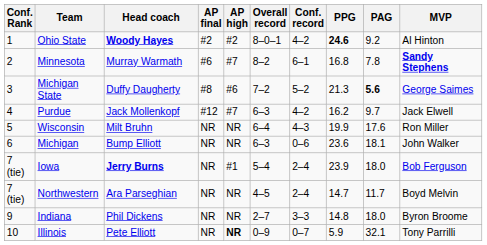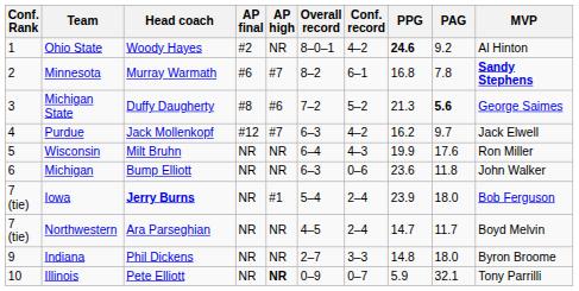 <table class="sortable wikitable">
 <tr>
 <th width="25">Conf. Rank</th>
 <th width="100">Team</th>
 <th width="140">Head coach</th>
 <th width="25">AP final</th>
 <th width="25">AP high</th>
 <th width="50">Overall record</th>
 <th width="50">Conf. record</th>
 <th width="50">PPG</th>
 <th width="50">PAG</th>
 <th width="120">MVP</th>
 </tr>
 <tr align="left" bgcolor="">
 <td>1</td>
 <td><a href='#'>Ohio State</a></td>
-<td><strong><a href='#'>Woody Hayes</a></strong></td>
+<td><a href='#'>Woody Hayes</a></td>
 <td>#2</td>
-<td>#2</td>
+<td>NR</td>
 <td>8–0–1</td>
 <td>4–2</td>
 <td><strong>24.6</strong></td>
 <td>9.2</td>
 <td>Al Hinton</td>
 </tr>
 <tr align="left" bgcolor="">
 <td>2</td>
 <td><a href='#'>Minnesota</a></td>
 <td><a href='#'>Murray Warmath</a></td>
 <td>#6</td>
 <td>#7</td>
 <td>8–2</td>
 <td>6–1</td>
 <td>16.8</td>
 <td>7.8</td>
 <td><strong><a href='#'>Sandy Stephens</a></strong></td>
 </tr>
 <tr align="left" bgcolor="">
 <td>3</td>
 <td><a href='#'>Michigan State</a></td>
 <td><a href='#'>Duffy Daugherty</a></td>
 <td>#8</td>
 <td>#6</td>
 <td>7–2</td>
 <td>5–2</td>
 <td>21.3</td>
 <td><strong>5.6</strong></td>
 <td><a href='#'>George Saimes</a></td>
 </tr>
 <tr align="left" bgcolor="">
 <td>4</td>
 <td><a href='#'>Purdue</a></td>
 <td><a href='#'>Jack Mollenkopf</a></td>
 <td>#12</td>
 <td>#7</td>
 <td>6–3</td>
 <td>4–2</td>
 <td>16.2</td>
 <td>9.7</td>
 <td>Jack Elwell</td>
 </tr>
 <tr align="left" bgcolor="">
 <td>5</td>
 <td><a href='#'>Wisconsin</a></td>
 <td><a href='#'>Milt Bruhn</a></td>
 <td>NR</td>
 <td>NR</td>
 <td>6–4</td>
 <td>4–3</td>
 <td>19.9</td>
 <td>17.6</td>
 <td>Ron Miller</td>
 </tr>
 <tr align="left" bgcolor="">
 <td>6</td>
 <td><a href='#'>Michigan</a></td>
 <td><a href='#'>Bump Elliott</a></td>
 <td>NR</td>
 <td>NR</td>
 <td>6–3</td>
 <td>0–6</td>
 <td>23.6</td>
-<td>18.1</td>
+<td>11.8</td>
 <td>John Walker</td>
 </tr>
 <tr align="left" bgcolor="">
 <td>7 (tie)</td>
 <td><a href='#'>Iowa</a></td>
 <td><strong><a href='#'>Jerry Burns</a></strong></td>
 <td>NR</td>
 <td>#1</td>
 <td>5–4</td>
 <td>2–4</td>
 <td>23.9</td>
 <td>18.0</td>
 <td><a href='#'>Bob Ferguson</a></td>
 </tr>
 <tr align="left" bgcolor="">
 <td>7 (tie)</td>
 <td><a href='#'>Northwestern</a></td>
 <td><a href='#'>Ara Parseghian</a></td>
 <td>NR</td>
 <td>NR</td>
 <td>4–5</td>
 <td>2–4</td>
 <td>14.7</td>
 <td>11.7</td>
 <td>Boyd Melvin</td>
 </tr>
 <tr align="left" bgcolor="">
 <td>9</td>
 <td><a href='#'>Indiana</a></td>
 <td><a href='#'>Phil Dickens</a></td>
 <td>NR</td>
 <td>NR</td>
 <td>2–7</td>
 <td>3–3</td>
 <td>14.8</td>
 <td>18.0</td>
 <td>Byron Broome</td>
 </tr>
 <tr align="left" bgcolor="">
 <td>10</td>
 <td><a href='#'>Illinois</a></td>
 <td><a href='#'>Pete Elliott</a></td>
 <td>NR</td>
 <td><strong>NR</strong></td>
 <td>0–9</td>
 <td>0–7</td>
 <td>5.9</td>
 <td>32.1</td>
 <td>Tony Parrilli</td>
 </tr>
 </table>
